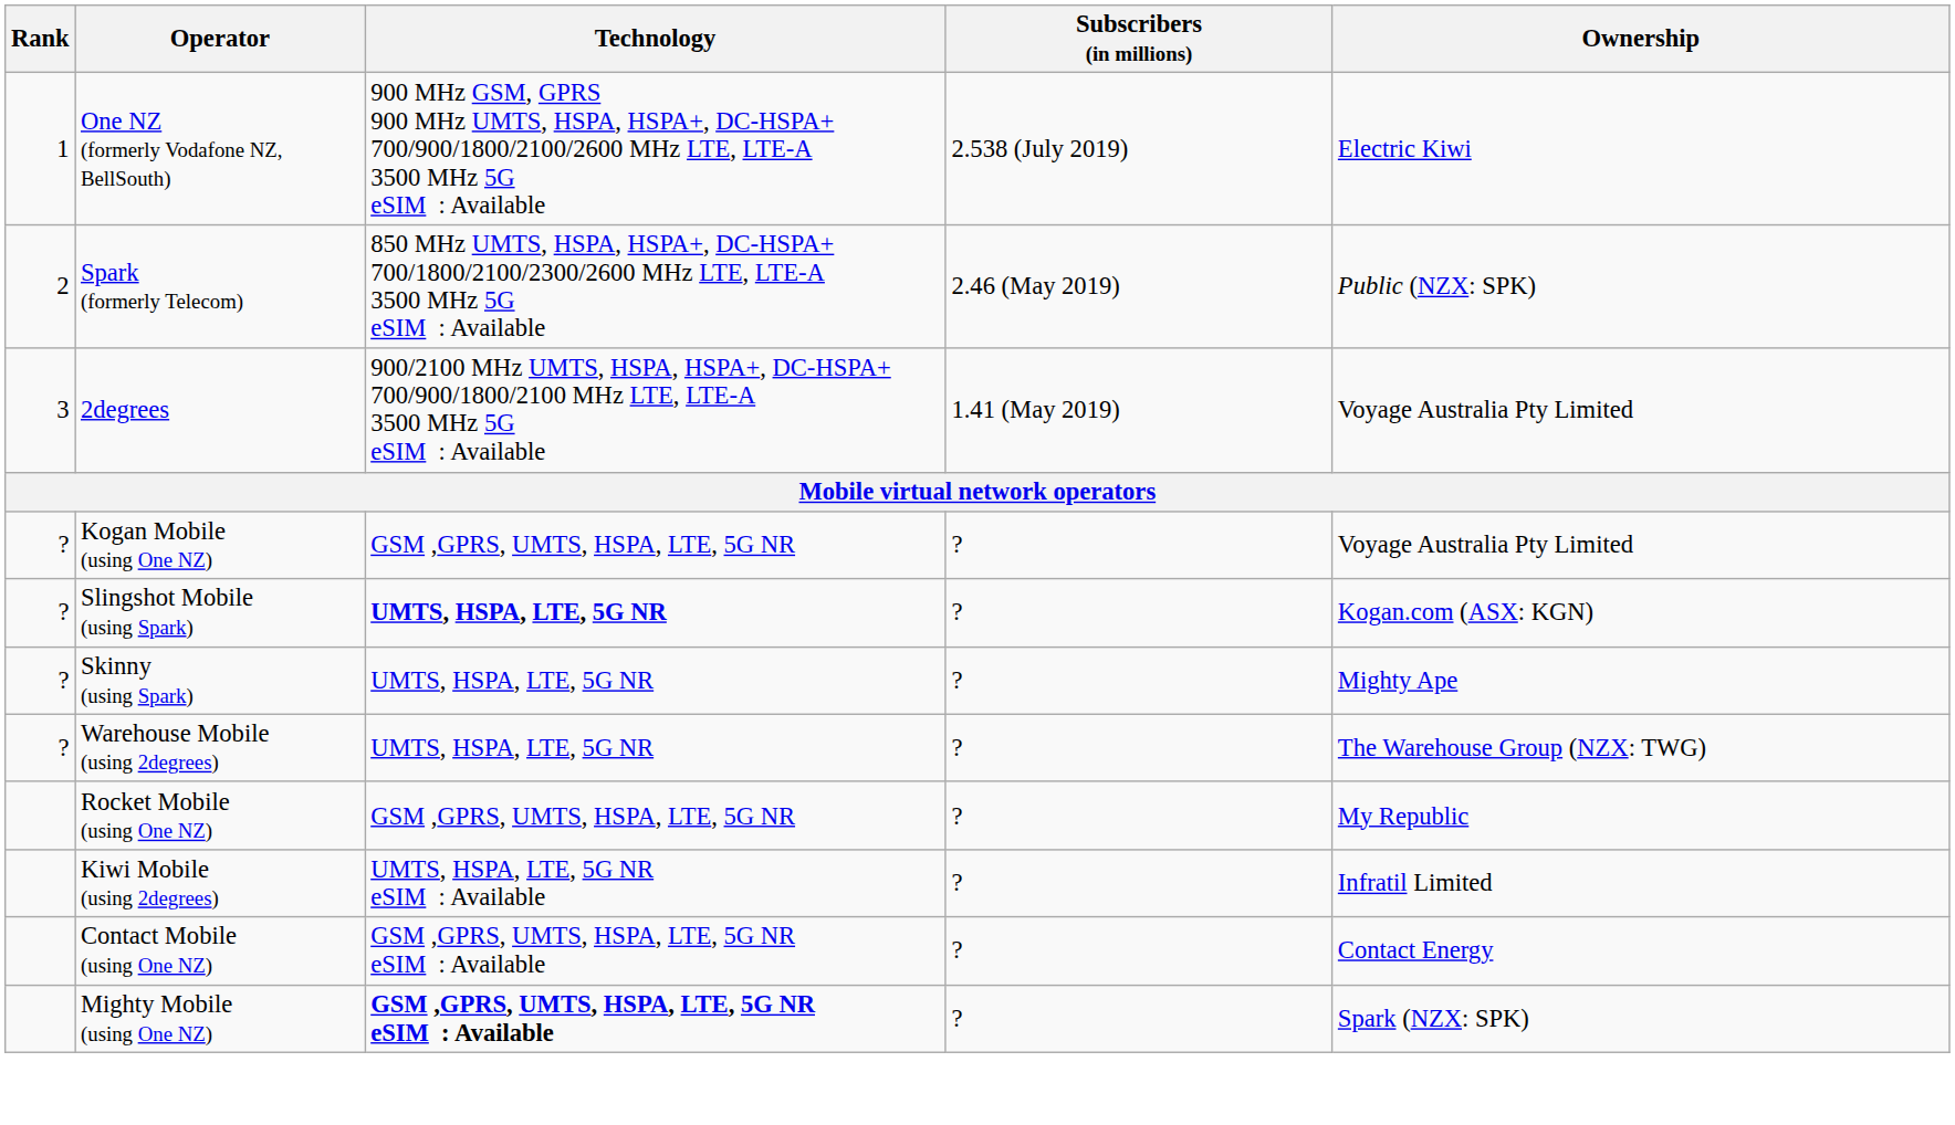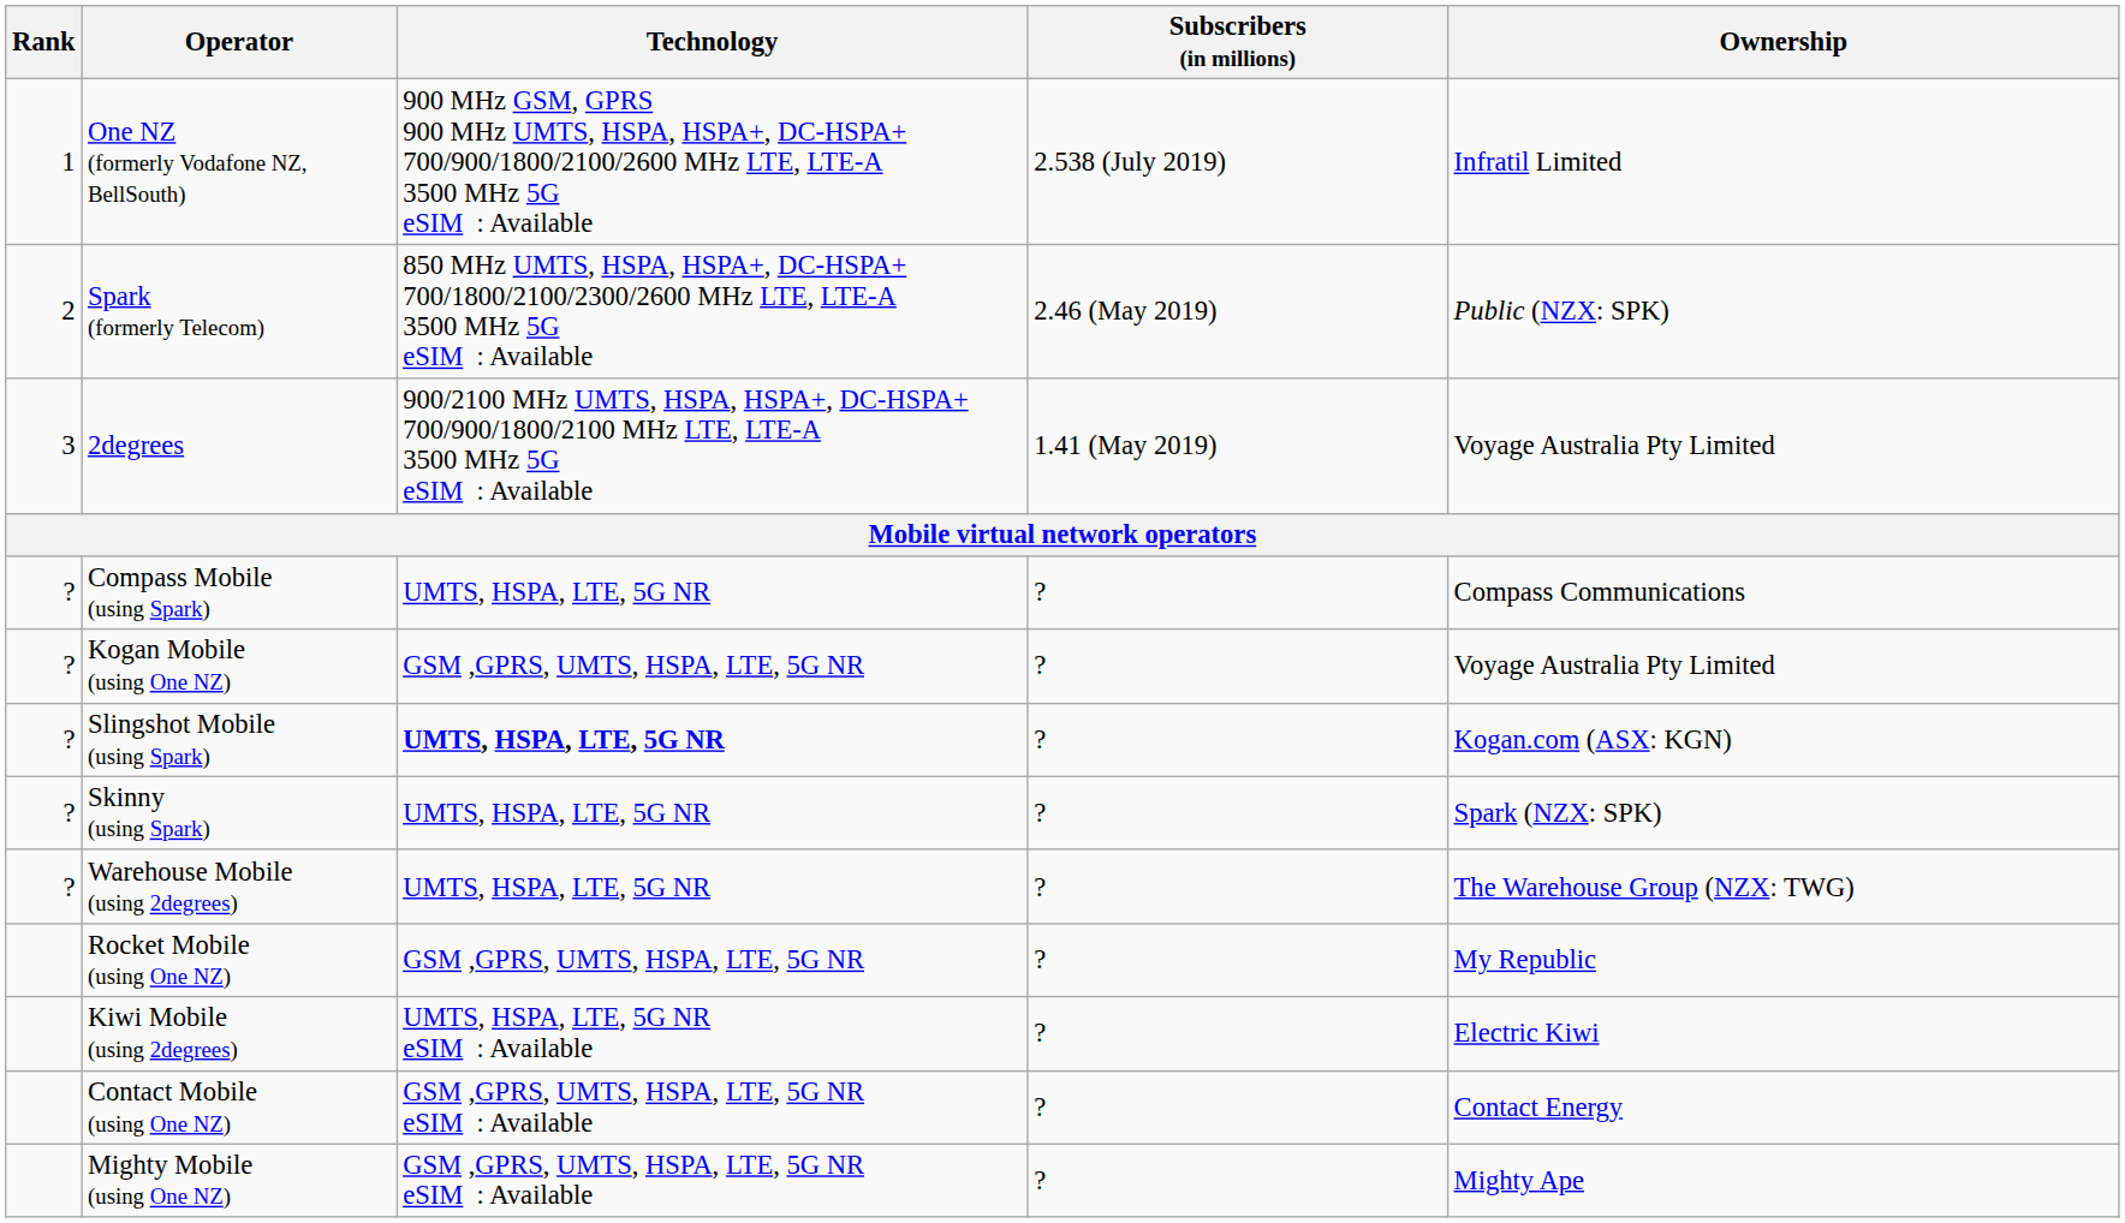 <table class="wikitable">
 <tr>
 <th style="width:3%;">Rank</th>
 <th style="width:15%;">Operator</th>
 <th style="width:30%;">Technology</th>
 <th style="width:20%;">Subscribers<br><small>(in millions)</small></th>
 <th style="width:32%;">Ownership</th>
 </tr>
 <tr>
 <td align=right>1</td>
 <td><a href='#'>One NZ</a><br><small>(formerly Vodafone NZ, BellSouth)</small></td>
 <td>900 MHz <a href='#'>GSM</a>, <a href='#'>GPRS</a><br>900 MHz <a href='#'>UMTS</a>, <a href='#'>HSPA</a>, <a href='#'>HSPA+</a>, <a href='#'>DC-HSPA+</a> <br>700/900/1800/2100/2600 MHz <a href='#'>LTE</a>, <a href='#'>LTE-A</a><br>3500 MHz <a href='#'>5G</a><br><a href='#'>eSIM</a>  : Available</td>
 <td>2.538 (July 2019)</td>
-<td><a href='#'>Electric Kiwi</a></td>
+<td><a href='#'>Infratil</a> Limited</td>
 </tr>
 <tr>
 <td align=right>2</td>
 <td><a href='#'>Spark</a><br><small>(formerly Telecom)</small></td>
 <td>850 MHz <a href='#'>UMTS</a>, <a href='#'>HSPA</a>, <a href='#'>HSPA+</a>, <a href='#'>DC-HSPA+</a> <br>700/1800/2100/2300/2600 MHz <a href='#'>LTE</a>, <a href='#'>LTE-A</a><br>3500 MHz <a href='#'>5G</a><br><a href='#'>eSIM</a>  : Available</td>
 <td>2.46 (May 2019)</td>
 <td><em>Public</em> (<a href='#'>NZX</a>: SPK)</td>
 </tr>
 <tr>
 <td align=right>3</td>
 <td><a href='#'>2degrees</a></td>
 <td>900/2100 MHz <a href='#'>UMTS</a>, <a href='#'>HSPA</a>, <a href='#'>HSPA+</a>, <a href='#'>DC-HSPA+</a> <br>700/900/1800/2100 MHz <a href='#'>LTE</a>, <a href='#'>LTE-A</a><br>3500 MHz <a href='#'>5G</a><br><a href='#'>eSIM</a>  : Available</td>
 <td>1.41 (May 2019)</td>
 <td>Voyage Australia Pty Limited</td>
 </tr>
 <tr>
 <th colspan="5" style="text-align:center;"><a href='#'>Mobile virtual network operators</a></th>
 </tr>
 <tr>
 <td align="right">?</td>
+<td>Compass Mobile<br><small>(using <a href='#'>Spark</a>)</small></td>
+<td><a href='#'>UMTS</a>, <a href='#'>HSPA</a>, <a href='#'>LTE</a>, <a href='#'>5G NR</a></td>
+<td>?</td>
+<td>Compass Communications</td>
+</tr>
+<tr>
+<td align="right">?</td>
 <td>Kogan Mobile<br><small>(using <a href='#'>One NZ</a>)</small></td>
 <td><a href='#'>GSM</a> ,<a href='#'>GPRS</a>, <a href='#'>UMTS</a>, <a href='#'>HSPA</a>, <a href='#'>LTE</a>, <a href='#'>5G NR</a></td>
 <td>?</td>
 <td>Voyage Australia Pty Limited</td>
 </tr>
 <tr>
 <td align="right">?</td>
 <td>Slingshot Mobile<br><small>(using <a href='#'>Spark</a>)</small></td>
 <td><strong><a href='#'>UMTS</a>, <a href='#'>HSPA</a>, <a href='#'>LTE</a>, <a href='#'>5G NR</a></strong></td>
 <td>?</td>
 <td><a href='#'>Kogan.com</a> (<a href='#'>ASX</a>: KGN)</td>
 </tr>
 <tr>
 <td align="right">?</td>
 <td>Skinny<br><small>(using <a href='#'>Spark</a>)</small></td>
 <td><a href='#'>UMTS</a>, <a href='#'>HSPA</a>, <a href='#'>LTE</a>, <a href='#'>5G NR</a></td>
 <td>?</td>
-<td><a href='#'>Mighty Ape</a></td>
+<td><a href='#'>Spark</a> (<a href='#'>NZX</a>: SPK)</td>
 </tr>
 <tr>
 <td align=right>?</td>
 <td>Warehouse Mobile<br><small>(using <a href='#'>2degrees</a>)</small></td>
 <td><a href='#'>UMTS</a>, <a href='#'>HSPA</a>, <a href='#'>LTE</a>, <a href='#'>5G NR</a></td>
 <td>?</td>
 <td><a href='#'>The Warehouse Group</a> (<a href='#'>NZX</a>: TWG)</td>
 </tr>
 <tr>
 <td align="right"></td>
 <td>Rocket Mobile<br><small>(using <a href='#'>One NZ</a>)</small></td>
 <td><a href='#'>GSM</a> ,<a href='#'>GPRS</a>, <a href='#'>UMTS</a>, <a href='#'>HSPA</a>, <a href='#'>LTE</a>, <a href='#'>5G NR</a></td>
 <td>?</td>
 <td><a href='#'>My Republic</a></td>
 </tr>
 <tr>
 <td></td>
 <td>Kiwi Mobile<br><small>(using <a href='#'>2degrees</a>)</small></td>
 <td><a href='#'>UMTS</a>, <a href='#'>HSPA</a>, <a href='#'>LTE</a>, <a href='#'>5G NR</a><br><a href='#'>eSIM</a>  : Available</td>
 <td>?</td>
-<td><a href='#'>Infratil</a> Limited</td>
+<td><a href='#'>Electric Kiwi</a></td>
 </tr>
 <tr>
 <td></td>
 <td>Contact Mobile<br><small>(using <a href='#'>One NZ</a>)</small></td>
 <td><a href='#'>GSM</a> ,<a href='#'>GPRS</a>, <a href='#'>UMTS</a>, <a href='#'>HSPA</a>, <a href='#'>LTE</a>, <a href='#'>5G NR</a><br><a href='#'>eSIM</a>  : Available</td>
 <td>?</td>
 <td><a href='#'>Contact Energy</a></td>
 </tr>
 <tr>
 <td></td>
 <td>Mighty Mobile<br><small>(using <a href='#'>One NZ</a>)</small></td>
-<td><strong><a href='#'>GSM</a> ,<a href='#'>GPRS</a>, <a href='#'>UMTS</a>, <a href='#'>HSPA</a>, <a href='#'>LTE</a>, <a href='#'>5G NR</a><br><a href='#'>eSIM</a>  : Available</strong></td>
+<td><a href='#'>GSM</a> ,<a href='#'>GPRS</a>, <a href='#'>UMTS</a>, <a href='#'>HSPA</a>, <a href='#'>LTE</a>, <a href='#'>5G NR</a><br><a href='#'>eSIM</a>  : Available</td>
 <td>?</td>
-<td><a href='#'>Spark</a> (<a href='#'>NZX</a>: SPK)</td>
+<td><a href='#'>Mighty Ape</a></td>
 </tr>
 </table>
